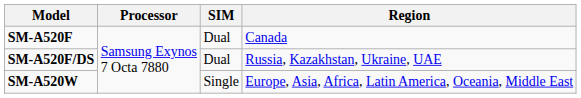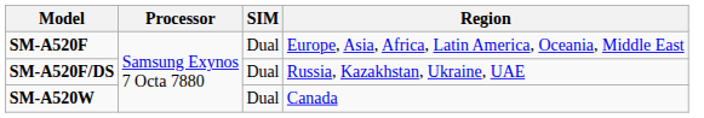 <table class="wikitable sortable">
 <tr>
 <th>Model</th>
 <th>Processor</th>
 <th>SIM</th>
 <th>Region</th>
 </tr>
 <tr>
 <td><strong>SM-A520F</strong></td>
 <td rowspan="3"><a href='#'>Samsung Exynos</a><br>7 Octa 7880</td>
 <td>Dual</td>
-<td><a href='#'>Canada</a></td>
+<td><a href='#'>Europe</a>, <a href='#'>Asia</a>, <a href='#'>Africa</a>, <a href='#'>Latin America</a>, <a href='#'>Oceania</a>, <a href='#'>Middle East</a></td>
 </tr>
 <tr>
 <td><strong>SM-A520F/DS</strong></td>
 <td>Dual</td>
 <td><a href='#'>Russia</a>, <a href='#'>Kazakhstan</a>, <a href='#'>Ukraine</a>, <a href='#'>UAE</a></td>
 </tr>
 <tr>
 <td><strong>SM-A520W</strong></td>
-<td>Single</td>
-<td><a href='#'>Europe</a>, <a href='#'>Asia</a>, <a href='#'>Africa</a>, <a href='#'>Latin America</a>, <a href='#'>Oceania</a>, <a href='#'>Middle East</a></td>
+<td>Dual</td>
+<td><a href='#'>Canada</a></td>
 </tr>
 </table>
